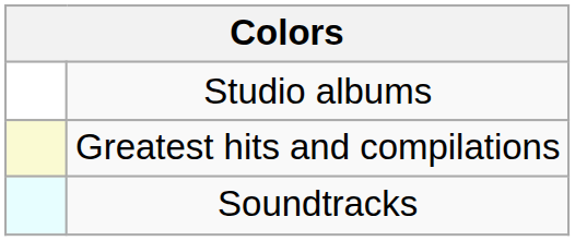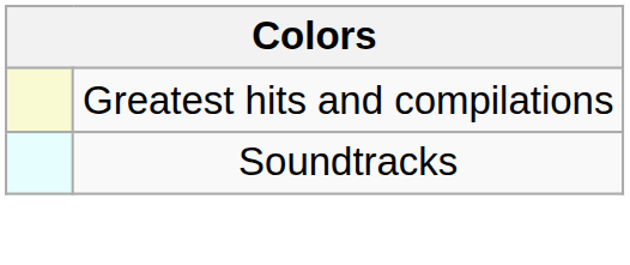 <table class="wikitable" style="text-align:center;">
 <tr>
 <th colspan="2">Colors</th>
-</tr>
-<tr>
-<td style="background:#FFFFFF; width:20px;"></td>
-<td>Studio albums</td>
 </tr>
 <tr>
 <td style="background:#FAFAD2; width:20px;"></td>
 <td>Greatest hits and compilations</td>
 </tr>
 <tr>
 <td style="background:#E7FEFF; width:20px;"></td>
 <td>Soundtracks</td>
 </tr>
 </table>
